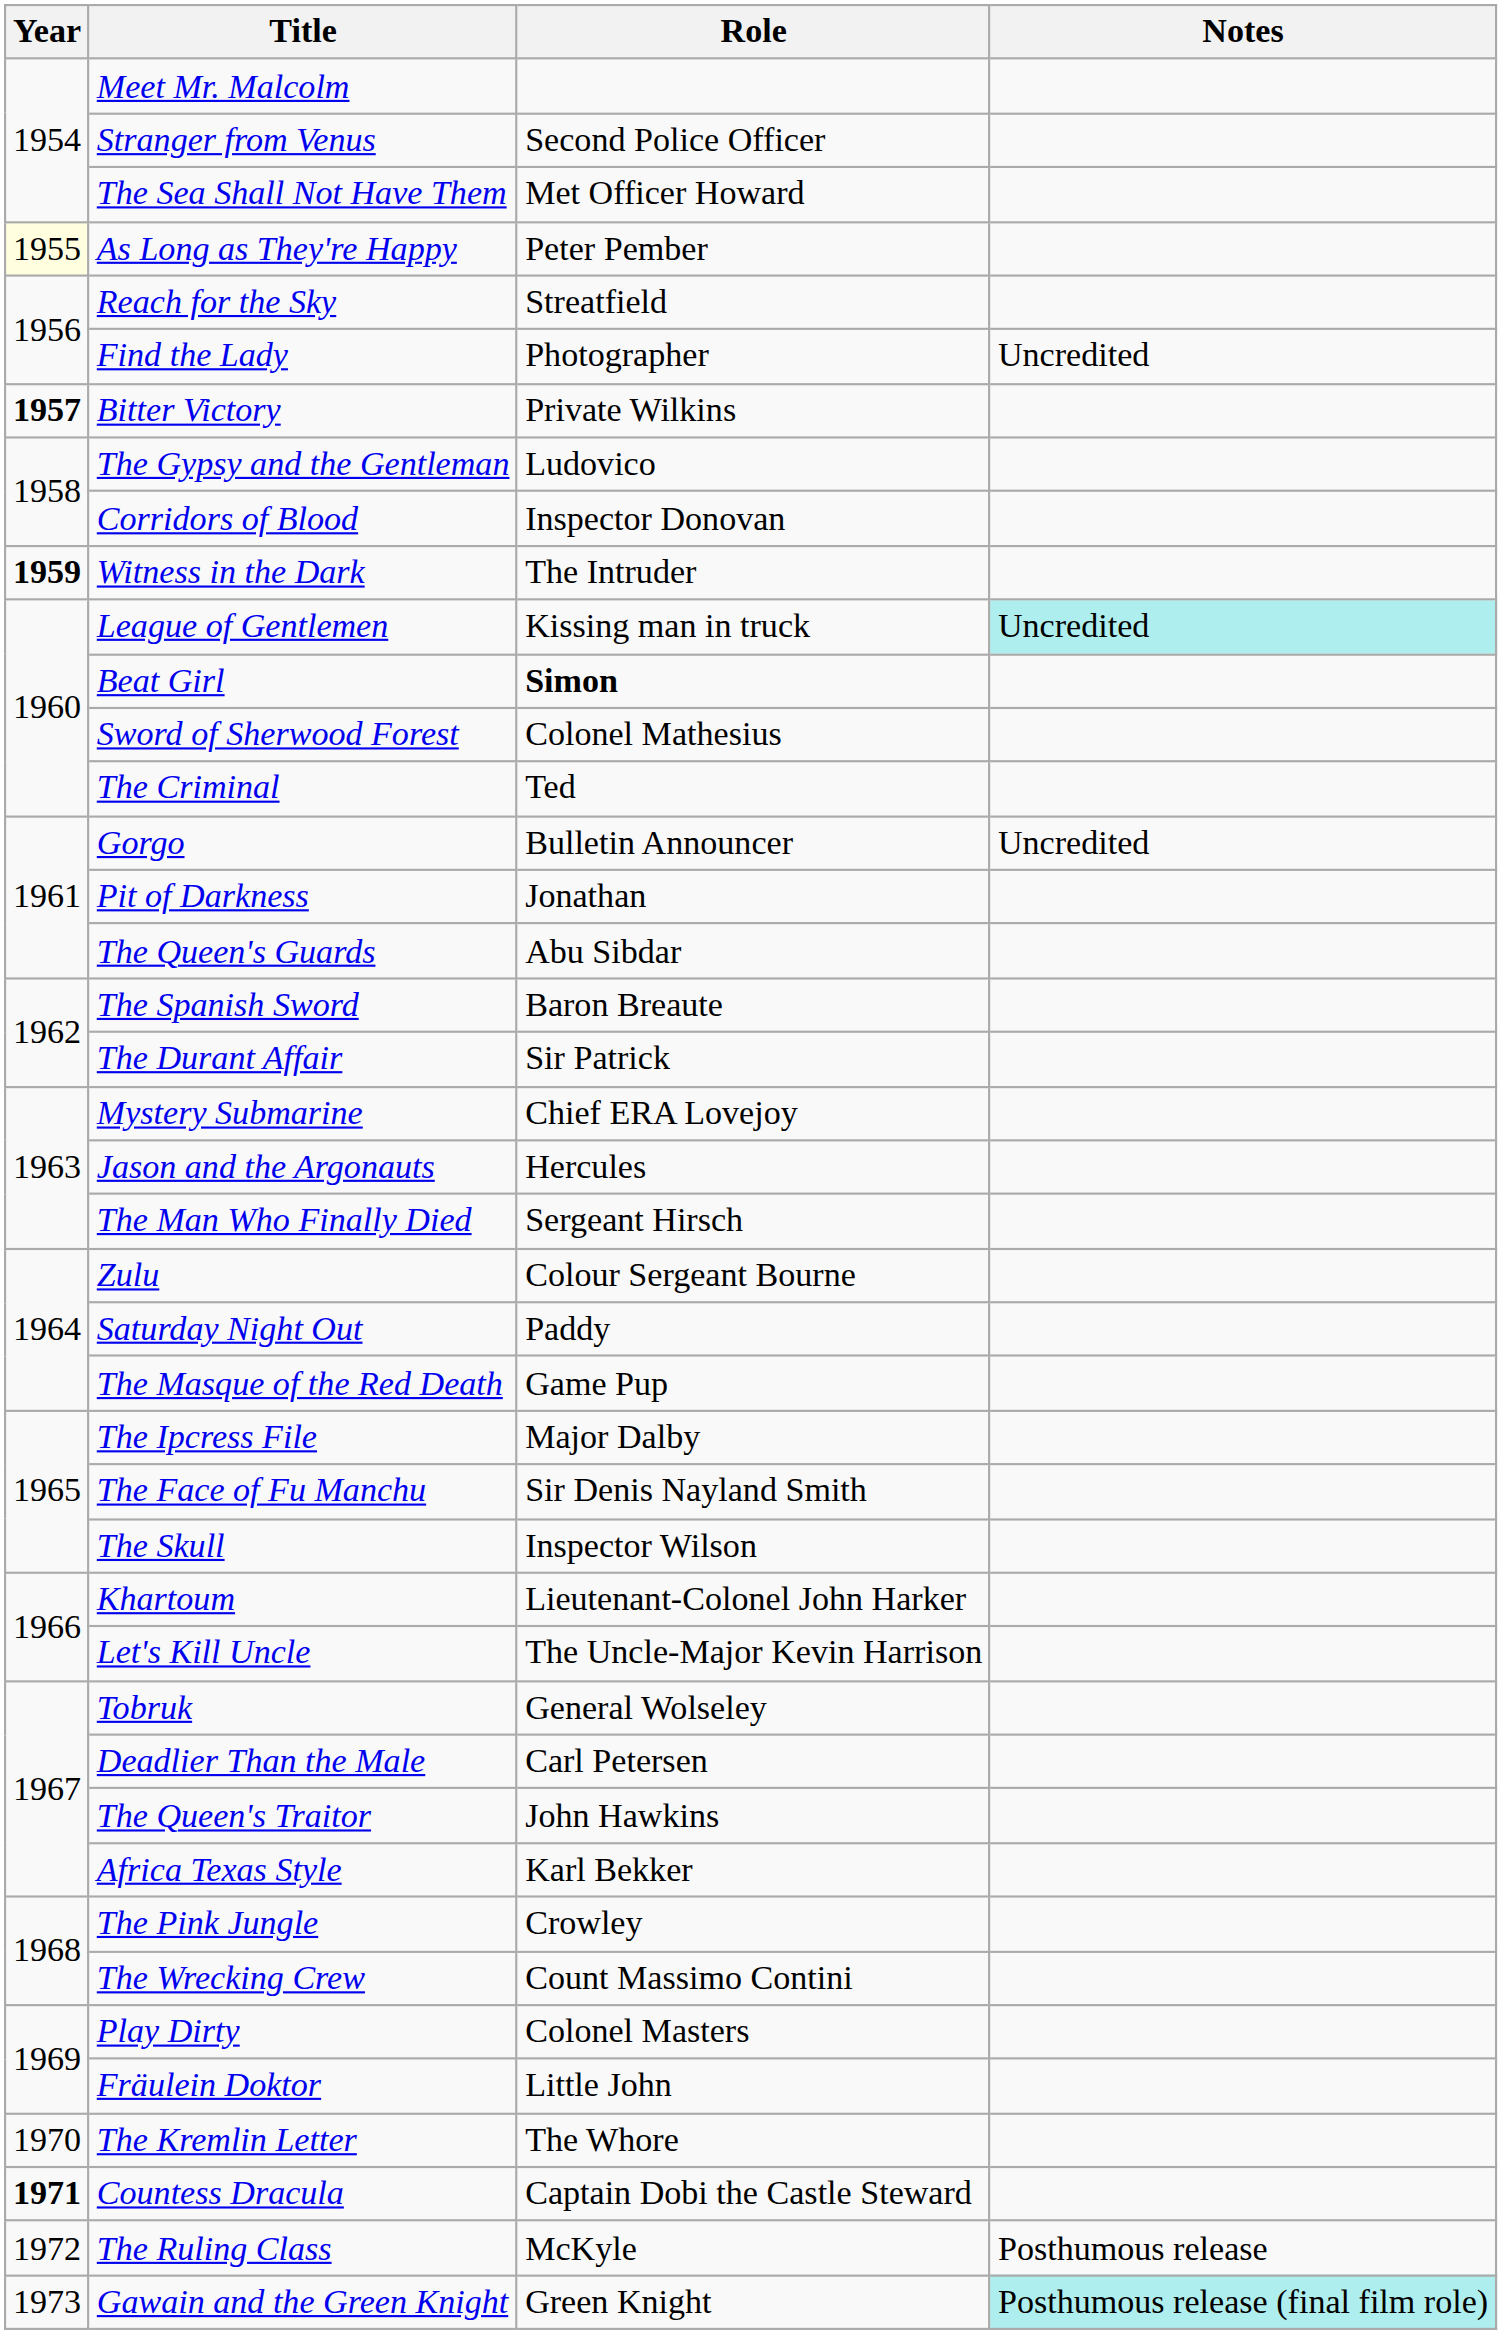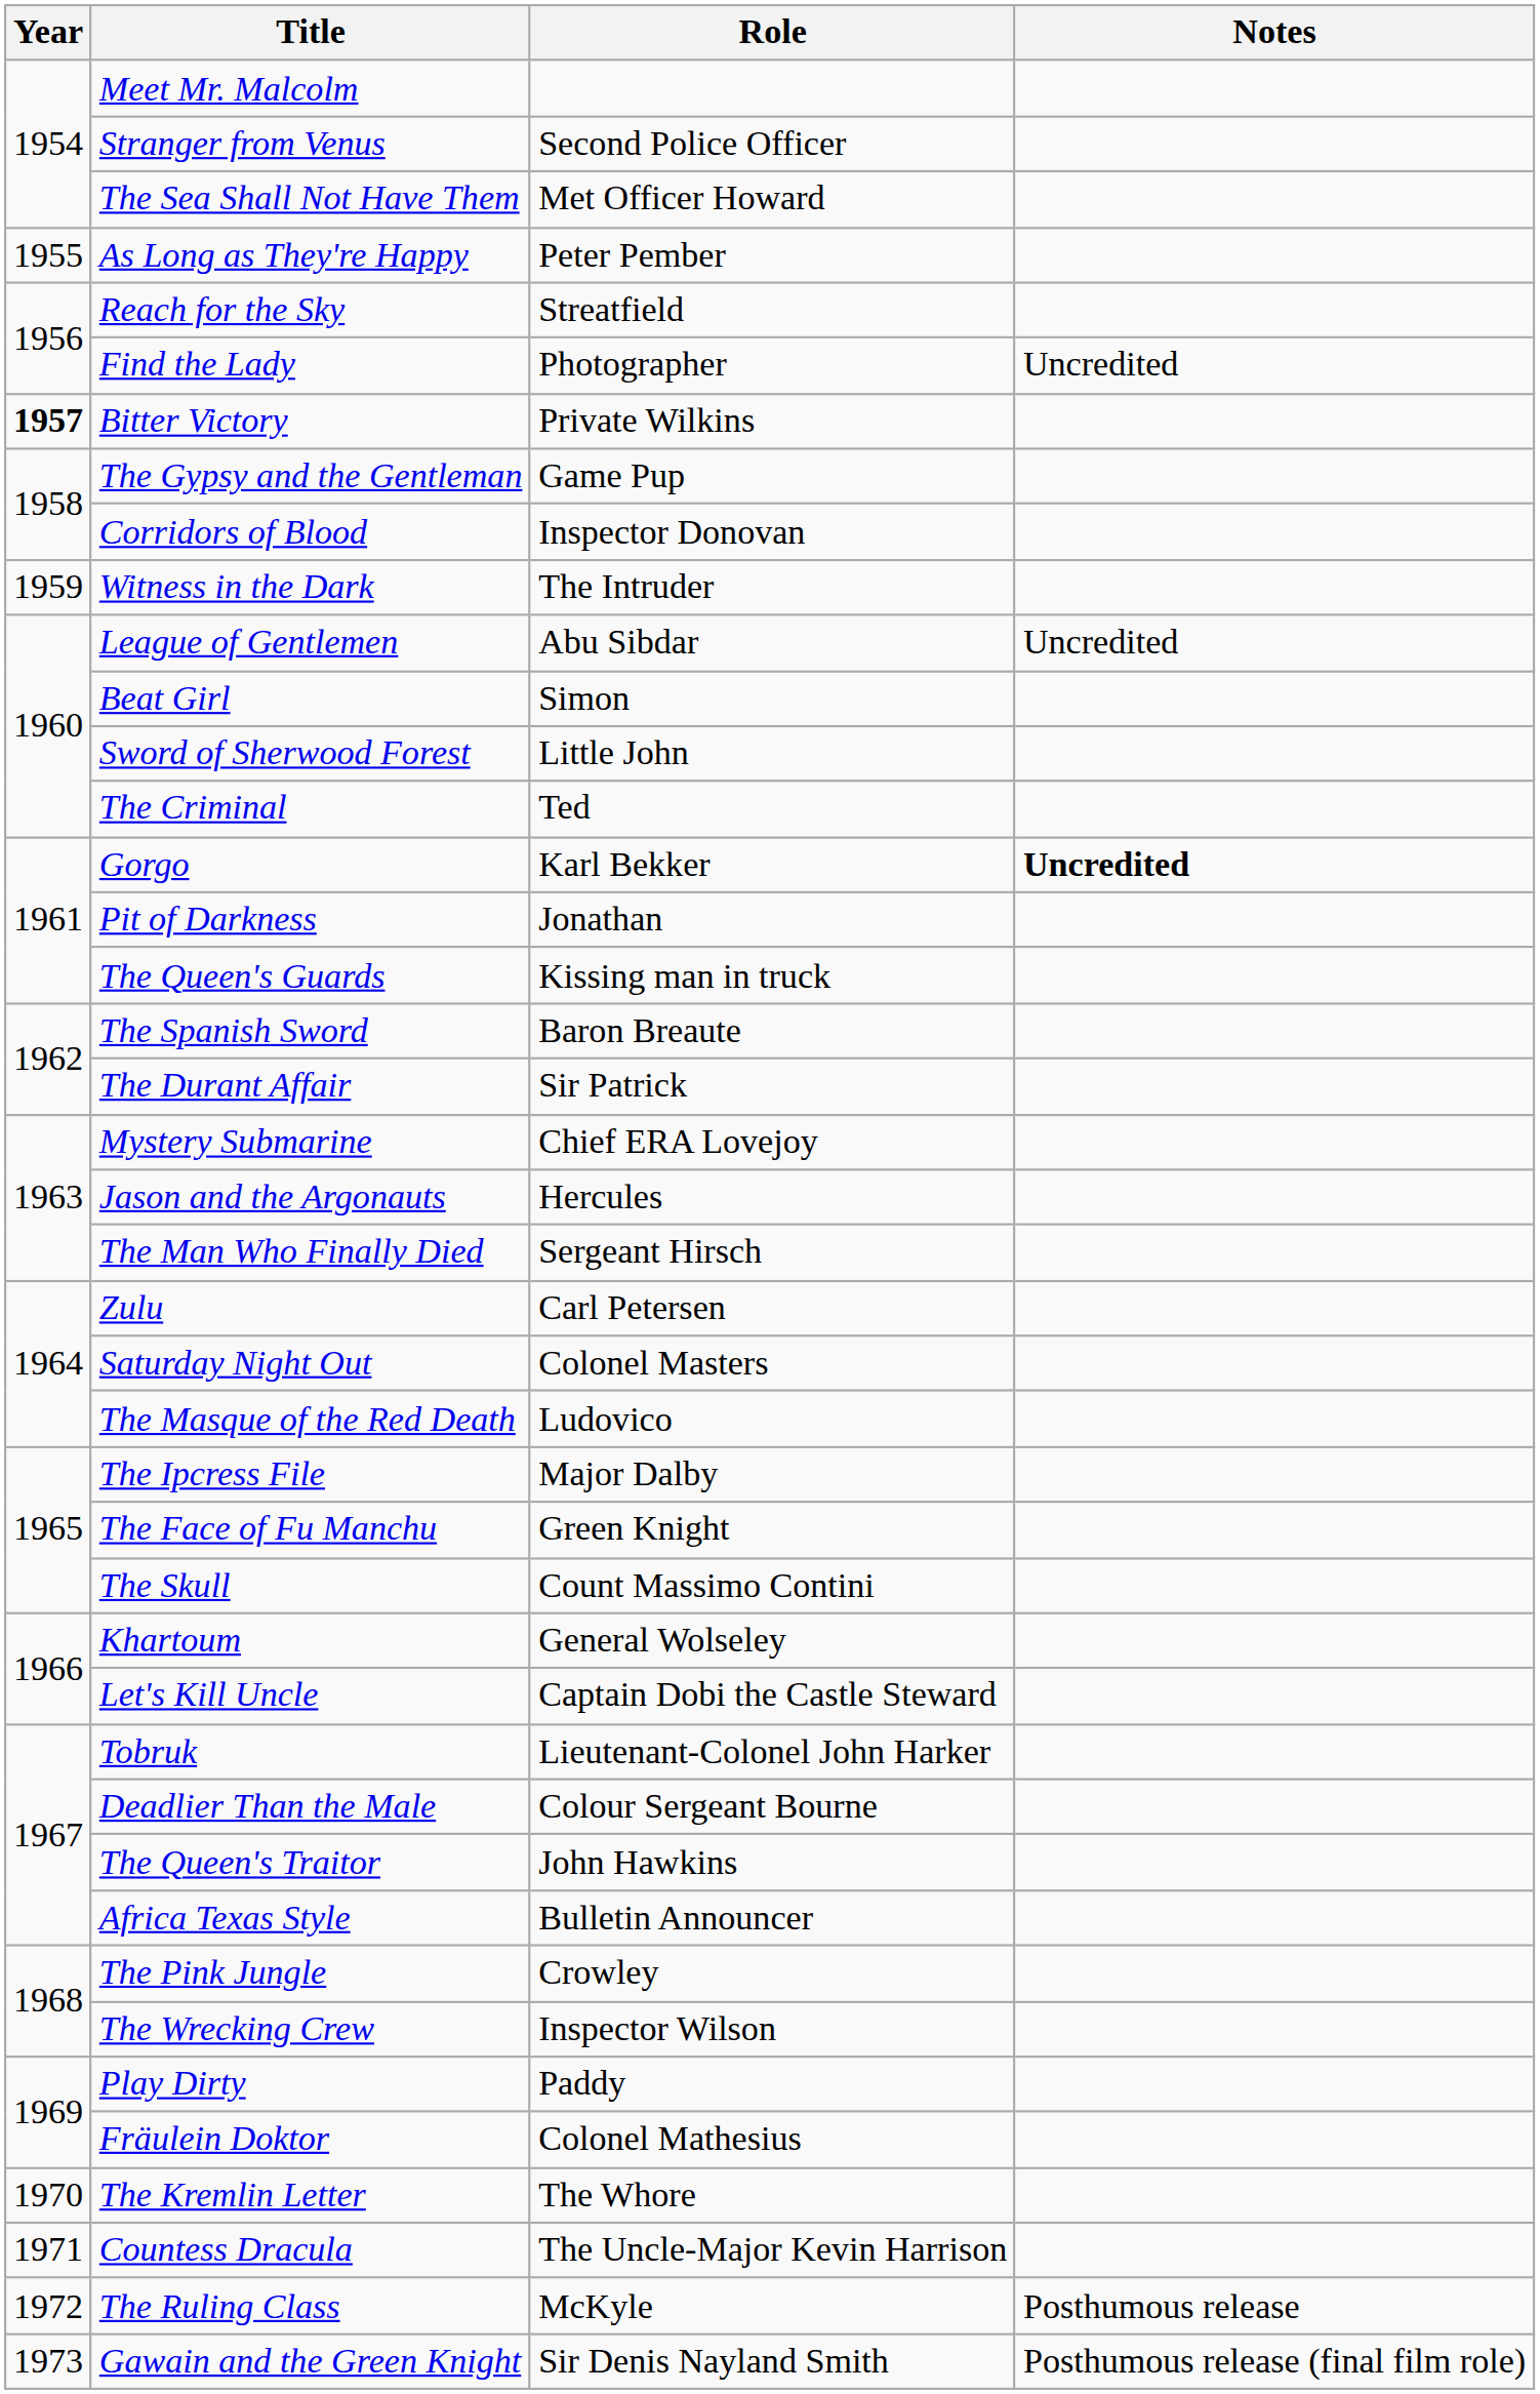 <table class="wikitable sortable">
 <tr>
 <th>Year</th>
 <th>Title</th>
 <th>Role</th>
 <th>Notes</th>
 </tr>
 <tr>
 <td rowspan="3">1954</td>
 <td><em><a href='#'>Meet Mr. Malcolm</a></em></td>
 <td></td>
 <td></td>
 </tr>
 <tr>
 <td><em><a href='#'>Stranger from Venus</a></em></td>
 <td>Second Police Officer</td>
 <td></td>
 </tr>
 <tr>
 <td><em><a href='#'>The Sea Shall Not Have Them</a></em></td>
 <td>Met Officer Howard</td>
 <td></td>
 </tr>
 <tr>
-<td style="background: lightyellow;">1955</td>
+<td>1955</td>
 <td><em><a href='#'>As Long as They're Happy</a></em></td>
 <td>Peter Pember</td>
 <td></td>
 </tr>
 <tr>
 <td rowspan="2">1956</td>
 <td><em><a href='#'>Reach for the Sky</a></em></td>
 <td>Streatfield</td>
 <td></td>
 </tr>
 <tr>
 <td><em><a href='#'>Find the Lady</a></em></td>
 <td>Photographer</td>
 <td>Uncredited</td>
 </tr>
 <tr>
 <td><strong>1957</strong></td>
 <td><em><a href='#'>Bitter Victory</a></em></td>
 <td>Private Wilkins</td>
 <td></td>
 </tr>
 <tr>
 <td rowspan="2">1958</td>
 <td><em><a href='#'>The Gypsy and the Gentleman</a></em></td>
-<td>Ludovico</td>
+<td>Game Pup</td>
 <td></td>
 </tr>
 <tr>
 <td><em><a href='#'>Corridors of Blood</a></em></td>
 <td>Inspector Donovan</td>
 <td></td>
 </tr>
 <tr>
-<td><strong>1959</strong></td>
+<td>1959</td>
 <td><em><a href='#'>Witness in the Dark</a></em></td>
 <td>The Intruder</td>
 <td></td>
 </tr>
 <tr>
 <td rowspan="4">1960</td>
 <td><em><a href='#'>League of Gentlemen</a></em></td>
-<td>Kissing man in truck</td>
-<td style="background: paleturquoise;">Uncredited</td>
+<td>Abu Sibdar</td>
+<td>Uncredited</td>
 </tr>
 <tr>
 <td><em><a href='#'>Beat Girl</a></em></td>
-<td><strong>Simon</strong></td>
+<td>Simon</td>
 <td></td>
 </tr>
 <tr>
 <td><em><a href='#'>Sword of Sherwood Forest</a></em></td>
-<td>Colonel Mathesius</td>
+<td>Little John</td>
 <td></td>
 </tr>
 <tr>
 <td><em><a href='#'>The Criminal</a></em></td>
 <td>Ted</td>
 <td></td>
 </tr>
 <tr>
 <td rowspan="3">1961</td>
 <td><em><a href='#'>Gorgo</a></em></td>
-<td>Bulletin Announcer</td>
-<td>Uncredited</td>
+<td>Karl Bekker</td>
+<td><strong>Uncredited</strong></td>
 </tr>
 <tr>
 <td><em><a href='#'>Pit of Darkness</a></em></td>
 <td>Jonathan</td>
 <td></td>
 </tr>
 <tr>
 <td><em><a href='#'>The Queen's Guards</a></em></td>
-<td>Abu Sibdar</td>
+<td>Kissing man in truck</td>
 <td></td>
 </tr>
 <tr>
 <td rowspan="2">1962</td>
 <td><em><a href='#'>The Spanish Sword</a></em></td>
 <td>Baron Breaute</td>
 <td></td>
 </tr>
 <tr>
 <td><em><a href='#'>The Durant Affair</a></em></td>
 <td>Sir Patrick</td>
 <td></td>
 </tr>
 <tr>
 <td rowspan="3">1963</td>
 <td><em><a href='#'>Mystery Submarine</a></em></td>
 <td>Chief ERA Lovejoy</td>
 <td></td>
 </tr>
 <tr>
 <td><em><a href='#'>Jason and the Argonauts</a></em></td>
 <td>Hercules</td>
 <td></td>
 </tr>
 <tr>
 <td><em><a href='#'>The Man Who Finally Died</a></em></td>
 <td>Sergeant Hirsch</td>
 <td></td>
 </tr>
 <tr>
 <td rowspan="3">1964</td>
 <td><em><a href='#'>Zulu</a></em></td>
-<td>Colour Sergeant Bourne</td>
+<td>Carl Petersen</td>
 <td></td>
 </tr>
 <tr>
 <td><em><a href='#'>Saturday Night Out</a></em></td>
-<td>Paddy</td>
+<td>Colonel Masters</td>
 <td></td>
 </tr>
 <tr>
 <td><em><a href='#'>The Masque of the Red Death</a></em></td>
-<td>Game Pup</td>
+<td>Ludovico</td>
 <td></td>
 </tr>
 <tr>
 <td rowspan="3">1965</td>
 <td><em><a href='#'>The Ipcress File</a></em></td>
 <td>Major Dalby</td>
 <td></td>
 </tr>
 <tr>
 <td><em><a href='#'>The Face of Fu Manchu</a></em></td>
-<td>Sir Denis Nayland Smith</td>
+<td>Green Knight</td>
 <td></td>
 </tr>
 <tr>
 <td><em><a href='#'>The Skull</a></em></td>
-<td>Inspector Wilson</td>
+<td>Count Massimo Contini</td>
 <td></td>
 </tr>
 <tr>
 <td rowspan="2">1966</td>
 <td><em><a href='#'>Khartoum</a></em></td>
-<td>Lieutenant-Colonel John Harker</td>
+<td>General Wolseley</td>
 <td></td>
 </tr>
 <tr>
 <td><em><a href='#'>Let's Kill Uncle</a></em></td>
-<td>The Uncle-Major Kevin Harrison</td>
+<td>Captain Dobi the Castle Steward</td>
 <td></td>
 </tr>
 <tr>
 <td rowspan="4">1967</td>
 <td><em><a href='#'>Tobruk</a></em></td>
-<td>General Wolseley</td>
+<td>Lieutenant-Colonel John Harker</td>
 <td></td>
 </tr>
 <tr>
 <td><em><a href='#'>Deadlier Than the Male</a></em></td>
-<td>Carl Petersen</td>
+<td>Colour Sergeant Bourne</td>
 <td></td>
 </tr>
 <tr>
 <td><em><a href='#'>The Queen's Traitor</a></em></td>
 <td>John Hawkins</td>
 <td></td>
 </tr>
 <tr>
 <td><em><a href='#'>Africa Texas Style</a></em></td>
-<td>Karl Bekker</td>
+<td>Bulletin Announcer</td>
 <td></td>
 </tr>
 <tr>
 <td rowspan="2">1968</td>
 <td><em><a href='#'>The Pink Jungle</a></em></td>
 <td>Crowley</td>
 <td></td>
 </tr>
 <tr>
 <td><em><a href='#'>The Wrecking Crew</a></em></td>
-<td>Count Massimo Contini</td>
+<td>Inspector Wilson</td>
 <td></td>
 </tr>
 <tr>
 <td rowspan="2">1969</td>
 <td><em><a href='#'>Play Dirty</a></em></td>
-<td>Colonel Masters</td>
+<td>Paddy</td>
 <td></td>
 </tr>
 <tr>
 <td><em><a href='#'>Fräulein Doktor</a></em></td>
-<td>Little John</td>
+<td>Colonel Mathesius</td>
 <td></td>
 </tr>
 <tr>
 <td>1970</td>
 <td><em><a href='#'>The Kremlin Letter</a></em></td>
 <td>The Whore</td>
 <td></td>
 </tr>
 <tr>
-<td><strong>1971</strong></td>
+<td>1971</td>
 <td><em><a href='#'>Countess Dracula</a></em></td>
-<td>Captain Dobi the Castle Steward</td>
+<td>The Uncle-Major Kevin Harrison</td>
 <td></td>
 </tr>
 <tr>
 <td>1972</td>
 <td><em><a href='#'>The Ruling Class</a></em></td>
 <td>McKyle</td>
 <td>Posthumous release</td>
 </tr>
 <tr>
 <td>1973</td>
 <td><em><a href='#'>Gawain and the Green Knight</a></em></td>
-<td>Green Knight</td>
-<td style="background: paleturquoise;">Posthumous release (final film role)</td>
+<td>Sir Denis Nayland Smith</td>
+<td>Posthumous release (final film role)</td>
 </tr>
 </table>
